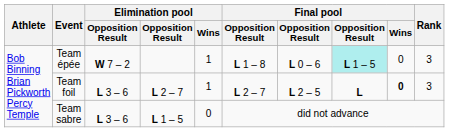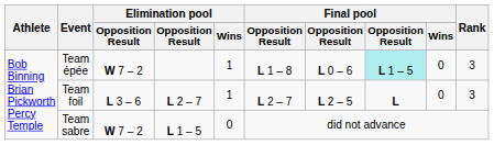 <table class=wikitable style="font-size:90%;text-align:center">
 <tr>
 <th rowspan="2">Athlete</th>
 <th rowspan=2>Event</th>
 <th colspan=3>Elimination pool</th>
 <th colspan=4>Final pool</th>
 <th rowspan=2>Rank</th>
 </tr>
 <tr style="font-size:95%">
 <th>Opposition<br>Result</th>
 <th>Opposition<br>Result</th>
 <th>Wins</th>
 <th>Opposition<br>Result</th>
 <th>Opposition<br>Result</th>
 <th>Opposition<br>Result</th>
 <th>Wins</th>
 </tr>
 <tr>
 <td rowspan=3 style="text-align:left;"><a href='#'>Bob Binning</a><br><a href='#'>Brian Pickworth</a><br><a href='#'>Percy Temple</a></td>
 <td>Team épée</td>
 <td><br><strong>W</strong> 7 – 2</td>
 <td></td>
 <td>1</td>
 <td><br><strong>L</strong> 1 – 8</td>
 <td><br><strong>L</strong> 0 – 6</td>
 <td style="background: paleturquoise;"><br><strong>L</strong> 1 – 5</td>
 <td>0</td>
 <td>3</td>
 </tr>
 <tr>
 <td>Team foil</td>
 <td><br><strong>L</strong> 3 – 6</td>
 <td><br><strong>L</strong> 2 – 7</td>
 <td>1</td>
 <td><br><strong>L</strong> 2 – 7</td>
 <td><br><strong>L</strong> 2 – 5</td>
 <td><br><strong>L</strong></td>
-<td><strong>0</strong></td>
+<td>0</td>
 <td>3</td>
 </tr>
 <tr>
 <td>Team sabre</td>
-<td><br><strong>L</strong> 3 – 6</td>
+<td><br><strong>W</strong> 7 – 2</td>
 <td><br><strong>L</strong> 1 – 5</td>
 <td>0</td>
 <td colspan=5>did not advance</td>
 </tr>
 </table>
